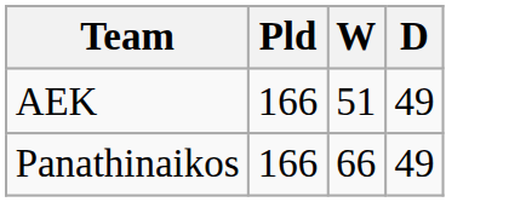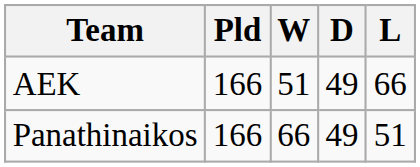 <table class="wikitable sortable">
 <tr>
 <th>Team </th>
 <th>Pld</th>
 <th>W</th>
 <th>D</th>
+<th>L</th>
 </tr>
 <tr>
 <td>AEK</td>
 <td>166</td>
 <td>51</td>
 <td>49</td>
+<td>66</td>
 </tr>
 <tr>
 <td>Panathinaikos</td>
 <td>166</td>
 <td>66</td>
 <td>49</td>
+<td>51</td>
 </tr>
 </table>
